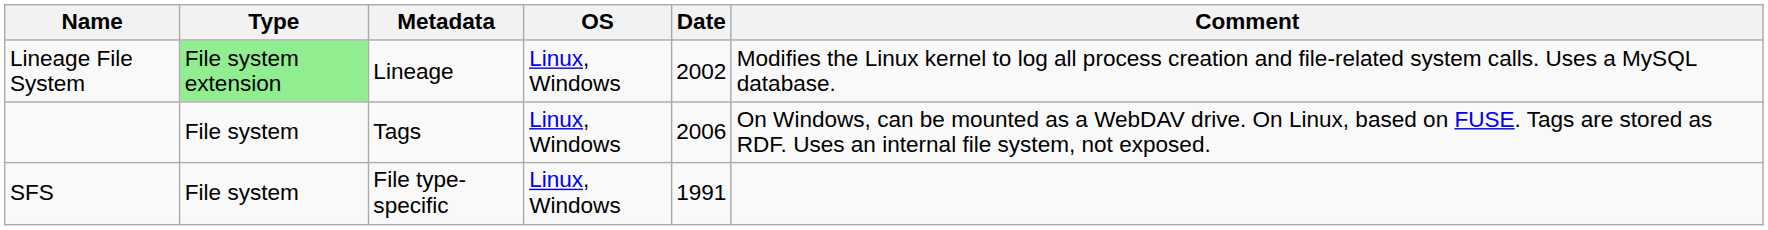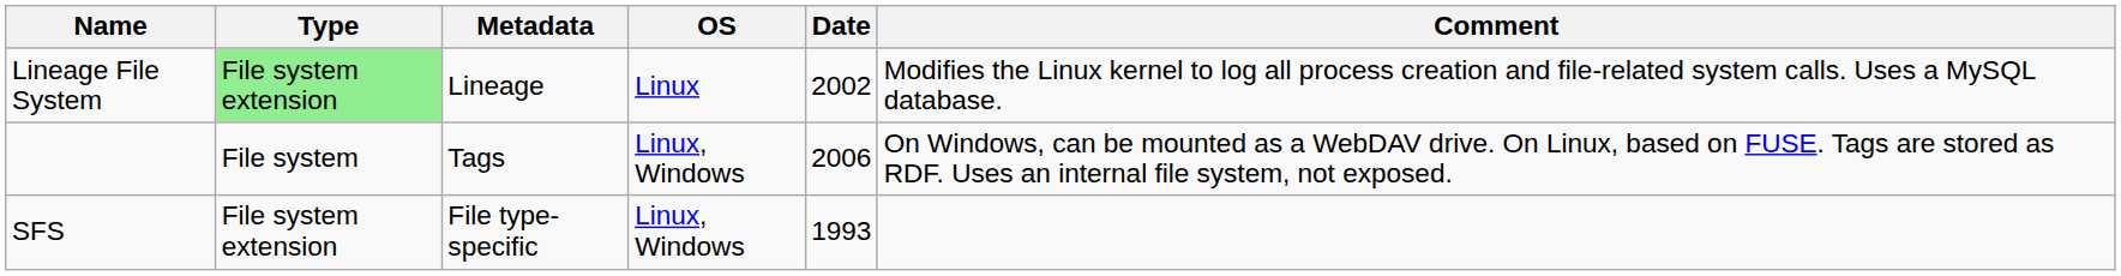 <table class="wikitable sortable">
 <tr>
 <th>Name</th>
 <th>Type</th>
 <th>Metadata</th>
 <th>OS</th>
 <th>Date</th>
 <th>Comment</th>
 </tr>
 <tr>
 <td>Lineage File System</td>
 <td style="background: lightgreen;">File system extension</td>
 <td>Lineage</td>
-<td><a href='#'>Linux</a>, Windows</td>
+<td><a href='#'>Linux</a></td>
 <td>2002</td>
 <td>Modifies the Linux kernel to log all process creation and file-related system calls. Uses a MySQL database.</td>
 </tr>
 <tr>
 <td></td>
 <td>File system</td>
 <td>Tags</td>
 <td><a href='#'>Linux</a>, Windows</td>
 <td>2006</td>
 <td>On Windows, can be mounted as a WebDAV drive. On Linux, based on <a href='#'>FUSE</a>. Tags are stored as RDF. Uses an internal file system, not exposed.</td>
 </tr>
 <tr>
 <td>SFS</td>
-<td>File system</td>
+<td>File system extension</td>
 <td>File type-specific</td>
 <td><a href='#'>Linux</a>, Windows</td>
-<td>1991</td>
+<td>1993</td>
 <td></td>
 </tr>
 </table>
